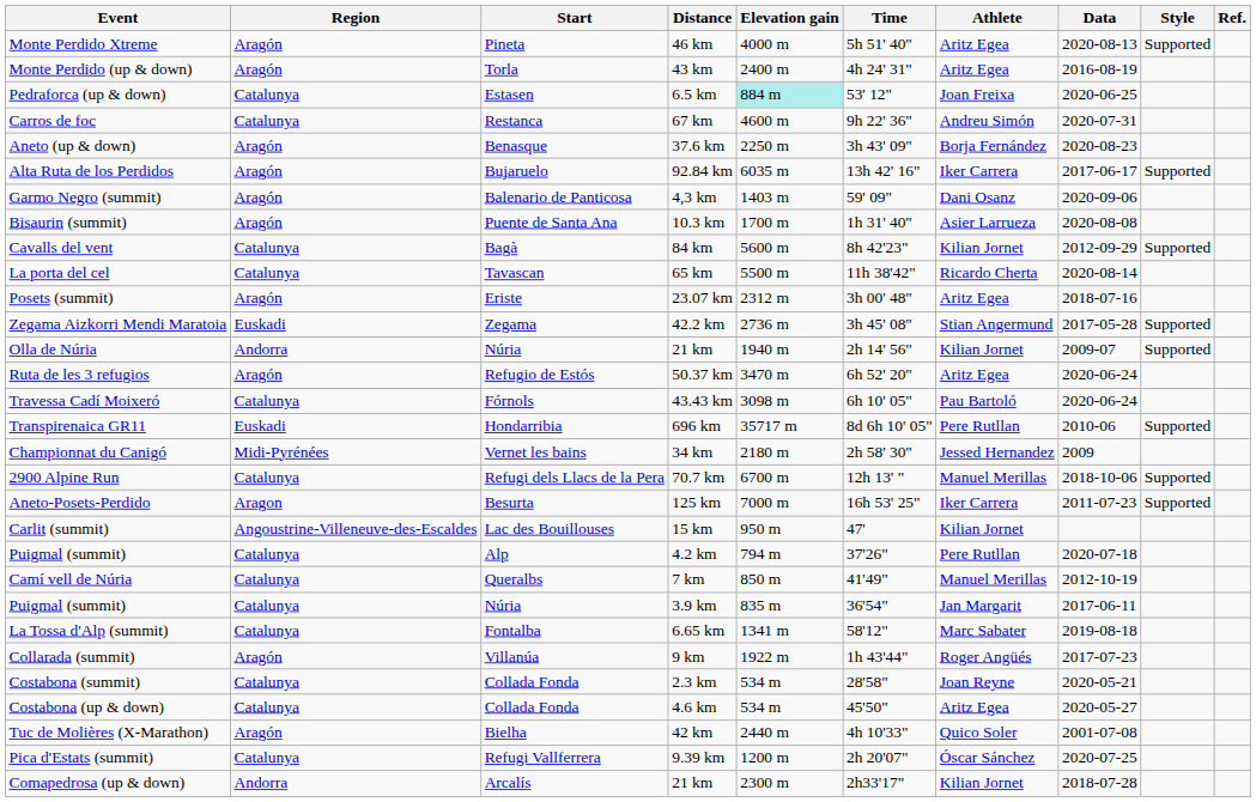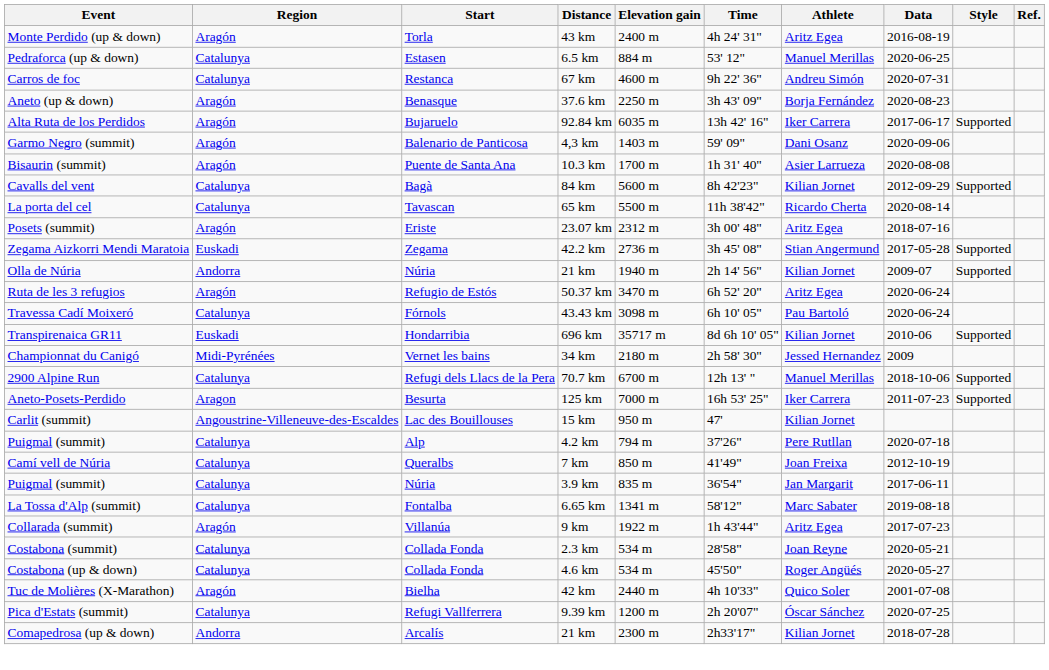 <table class="wikitable sortable">
 <tr>
 <th scope="col">Event</th>
 <th scope="col">Region</th>
 <th scope="col">Start</th>
 <th scope="col">Distance</th>
 <th scope="col">Elevation gain</th>
 <th scope="col">Time</th>
 <th scope="col">Athlete</th>
 <th scope="col">Data</th>
 <th scope="col">Style</th>
 <th scope="col" class="unsortable">Ref.</th>
-</tr>
-<tr>
-<td><a href='#'>Monte Perdido Xtreme</a></td>
-<td><a href='#'>Aragón</a></td>
-<td><a href='#'>Pineta</a></td>
-<td>46 km</td>
-<td>4000 m</td>
-<td>5h 51' 40"</td>
-<td><a href='#'>Aritz Egea</a></td>
-<td>2020-08-13</td>
-<td>Supported</td>
-<td></td>
 </tr>
 <tr>
 <td><a href='#'>Monte Perdido</a> (up & down)</td>
 <td><a href='#'>Aragón</a></td>
 <td><a href='#'>Torla</a></td>
 <td>43 km</td>
 <td>2400 m</td>
 <td>4h 24' 31"</td>
 <td><a href='#'>Aritz Egea</a></td>
 <td>2016-08-19</td>
 <td></td>
 <td></td>
 </tr>
 <tr>
 <td><a href='#'>Pedraforca</a> (up & down)</td>
 <td><a href='#'>Catalunya</a></td>
 <td><a href='#'>Estasen</a></td>
 <td>6.5 km</td>
-<td style="background: paleturquoise;">884 m</td>
+<td>884 m</td>
 <td>53' 12"</td>
-<td><a href='#'>Joan Freixa</a></td>
+<td><a href='#'>Manuel Merillas</a></td>
 <td>2020-06-25</td>
 <td></td>
 <td></td>
 </tr>
 <tr>
 <td><a href='#'>Carros de foc</a></td>
 <td><a href='#'>Catalunya</a></td>
 <td><a href='#'>Restanca</a></td>
 <td>67 km</td>
 <td>4600 m</td>
 <td>9h 22' 36"</td>
 <td><a href='#'>Andreu Simón</a></td>
 <td>2020-07-31</td>
 <td></td>
 <td></td>
 </tr>
 <tr>
 <td><a href='#'>Aneto</a> (up & down)</td>
 <td><a href='#'>Aragón</a></td>
 <td><a href='#'>Benasque</a></td>
 <td>37.6 km</td>
 <td>2250 m</td>
 <td>3h 43' 09"</td>
 <td><a href='#'>Borja Fernández</a></td>
 <td>2020-08-23</td>
 <td></td>
 <td></td>
 </tr>
 <tr>
 <td><a href='#'>Alta Ruta de los Perdidos</a></td>
 <td><a href='#'>Aragón</a></td>
 <td><a href='#'>Bujaruelo</a></td>
 <td>92.84 km</td>
 <td>6035 m</td>
 <td>13h 42' 16"</td>
 <td><a href='#'>Iker Carrera</a></td>
 <td>2017-06-17</td>
 <td>Supported</td>
 <td></td>
 </tr>
 <tr>
 <td><a href='#'>Garmo Negro</a> (summit)</td>
 <td><a href='#'>Aragón</a></td>
 <td><a href='#'>Balenario de Panticosa</a></td>
 <td>4,3 km</td>
 <td>1403 m</td>
 <td>59' 09"</td>
 <td><a href='#'>Dani Osanz</a></td>
 <td>2020-09-06</td>
 <td></td>
 <td></td>
 </tr>
 <tr>
 <td><a href='#'>Bisaurin</a> (summit)</td>
 <td><a href='#'>Aragón</a></td>
 <td><a href='#'>Puente de Santa Ana</a></td>
 <td>10.3 km</td>
 <td>1700 m</td>
 <td>1h 31' 40"</td>
 <td><a href='#'>Asier Larrueza</a></td>
 <td>2020-08-08</td>
 <td></td>
 <td></td>
 </tr>
 <tr>
 <td><a href='#'>Cavalls del vent</a></td>
 <td><a href='#'>Catalunya</a></td>
 <td><a href='#'>Bagà</a></td>
 <td>84 km</td>
 <td>5600 m</td>
 <td>8h 42'23"</td>
 <td><a href='#'>Kilian Jornet</a></td>
 <td>2012-09-29</td>
 <td>Supported</td>
 <td></td>
 </tr>
 <tr>
 <td><a href='#'>La porta del cel</a></td>
 <td><a href='#'>Catalunya</a></td>
 <td><a href='#'>Tavascan</a></td>
 <td>65 km</td>
 <td>5500 m</td>
 <td>11h 38'42"</td>
 <td><a href='#'>Ricardo Cherta</a></td>
 <td>2020-08-14</td>
 <td></td>
 <td></td>
 </tr>
 <tr>
 <td><a href='#'>Posets</a> (summit)</td>
 <td><a href='#'>Aragón</a></td>
 <td><a href='#'>Eriste</a></td>
 <td>23.07 km</td>
 <td>2312 m</td>
 <td>3h 00' 48"</td>
 <td><a href='#'>Aritz Egea</a></td>
 <td>2018-07-16</td>
 <td></td>
 <td></td>
 </tr>
 <tr>
 <td><a href='#'>Zegama Aizkorri Mendi Maratoia</a></td>
 <td><a href='#'>Euskadi</a></td>
 <td><a href='#'>Zegama</a></td>
 <td>42.2 km</td>
 <td>2736 m</td>
 <td>3h 45' 08"</td>
 <td><a href='#'>Stian Angermund</a></td>
 <td>2017-05-28</td>
 <td>Supported</td>
 <td></td>
 </tr>
 <tr>
 <td><a href='#'>Olla de Núria</a></td>
 <td><a href='#'>Andorra</a></td>
 <td><a href='#'>Núria</a></td>
 <td>21 km</td>
 <td>1940 m</td>
 <td>2h 14' 56"</td>
 <td><a href='#'>Kilian Jornet</a></td>
 <td>2009-07</td>
 <td>Supported</td>
 <td></td>
 </tr>
 <tr>
 <td><a href='#'>Ruta de les 3 refugios</a></td>
 <td><a href='#'>Aragón</a></td>
 <td><a href='#'>Refugio de Estós</a></td>
 <td>50.37 km</td>
 <td>3470 m</td>
 <td>6h 52' 20"</td>
 <td><a href='#'>Aritz Egea</a></td>
 <td>2020-06-24</td>
 <td></td>
 <td></td>
 </tr>
 <tr>
 <td><a href='#'>Travessa Cadí Moixeró</a></td>
 <td><a href='#'>Catalunya</a></td>
 <td><a href='#'>Fórnols</a></td>
 <td>43.43 km</td>
 <td>3098 m</td>
 <td>6h 10' 05"</td>
 <td><a href='#'>Pau Bartoló</a></td>
 <td>2020-06-24</td>
 <td></td>
 <td></td>
 </tr>
 <tr>
 <td><a href='#'>Transpirenaica GR11</a></td>
 <td><a href='#'>Euskadi</a></td>
 <td><a href='#'>Hondarribia</a></td>
 <td>696 km</td>
 <td>35717 m</td>
 <td>8d 6h 10' 05"</td>
-<td><a href='#'>Pere Rutllan</a></td>
+<td><a href='#'>Kilian Jornet</a></td>
 <td>2010-06</td>
 <td>Supported</td>
 <td></td>
 </tr>
 <tr>
 <td><a href='#'>Championnat du Canigó</a></td>
 <td><a href='#'>Midi-Pyrénées</a></td>
 <td><a href='#'>Vernet les bains</a></td>
 <td>34 km</td>
 <td>2180 m</td>
 <td>2h 58' 30"</td>
 <td><a href='#'>Jessed Hernandez</a></td>
 <td>2009</td>
 <td></td>
 <td></td>
 </tr>
 <tr>
 <td><a href='#'>2900 Alpine Run</a></td>
 <td><a href='#'>Catalunya</a></td>
 <td><a href='#'>Refugi dels Llacs de la Pera</a></td>
 <td>70.7 km</td>
 <td>6700 m</td>
 <td>12h 13' "</td>
 <td><a href='#'>Manuel Merillas</a></td>
 <td>2018-10-06</td>
 <td>Supported</td>
 <td></td>
 </tr>
 <tr>
 <td><a href='#'>Aneto-Posets-Perdido</a></td>
 <td><a href='#'>Aragon</a></td>
 <td><a href='#'>Besurta</a></td>
 <td>125 km</td>
 <td>7000 m</td>
 <td>16h 53' 25"</td>
 <td><a href='#'>Iker Carrera</a></td>
 <td>2011-07-23</td>
 <td>Supported</td>
 <td></td>
 </tr>
 <tr>
 <td><a href='#'>Carlit</a> (summit)</td>
 <td><a href='#'>Angoustrine-Villeneuve-des-Escaldes</a></td>
 <td><a href='#'>Lac des Bouillouses</a></td>
 <td>15 km</td>
 <td>950 m</td>
 <td>47'</td>
 <td><a href='#'>Kilian Jornet</a></td>
 <td></td>
 <td></td>
 <td></td>
 </tr>
 <tr>
 <td><a href='#'>Puigmal</a> (summit)</td>
 <td><a href='#'>Catalunya</a></td>
 <td><a href='#'>Alp</a></td>
 <td>4.2 km</td>
 <td>794 m</td>
 <td>37'26"</td>
 <td><a href='#'>Pere Rutllan</a></td>
 <td>2020-07-18</td>
 <td></td>
 <td></td>
 </tr>
 <tr>
 <td><a href='#'>Camí vell de Núria</a></td>
 <td><a href='#'>Catalunya</a></td>
 <td><a href='#'>Queralbs</a></td>
 <td>7 km</td>
 <td>850 m</td>
 <td>41'49"</td>
-<td><a href='#'>Manuel Merillas</a></td>
+<td><a href='#'>Joan Freixa</a></td>
 <td>2012-10-19</td>
 <td></td>
 <td></td>
 </tr>
 <tr>
 <td><a href='#'>Puigmal</a> (summit)</td>
 <td><a href='#'>Catalunya</a></td>
 <td><a href='#'>Núria</a></td>
 <td>3.9 km</td>
 <td>835 m</td>
 <td>36'54"</td>
 <td><a href='#'>Jan Margarit</a></td>
 <td>2017-06-11</td>
 <td></td>
 <td></td>
 </tr>
 <tr>
 <td><a href='#'>La Tossa d'Alp</a> (summit)</td>
 <td><a href='#'>Catalunya</a></td>
 <td><a href='#'>Fontalba</a></td>
 <td>6.65 km</td>
 <td>1341 m</td>
 <td>58'12"</td>
 <td><a href='#'>Marc Sabater</a></td>
 <td>2019-08-18</td>
 <td></td>
 <td></td>
 </tr>
 <tr>
 <td><a href='#'>Collarada</a> (summit)</td>
 <td><a href='#'>Aragón</a></td>
 <td><a href='#'>Villanúa</a></td>
 <td>9 km</td>
 <td>1922 m</td>
 <td>1h 43'44"</td>
-<td><a href='#'>Roger Angüés</a></td>
+<td><a href='#'>Aritz Egea</a></td>
 <td>2017-07-23</td>
 <td></td>
 <td></td>
 </tr>
 <tr>
 <td><a href='#'>Costabona</a> (summit)</td>
 <td><a href='#'>Catalunya</a></td>
 <td><a href='#'>Collada Fonda</a></td>
 <td>2.3 km</td>
 <td>534 m</td>
 <td>28'58"</td>
 <td><a href='#'>Joan Reyne</a></td>
 <td>2020-05-21</td>
 <td></td>
 <td></td>
 </tr>
 <tr>
 <td><a href='#'>Costabona</a> (up & down)</td>
 <td><a href='#'>Catalunya</a></td>
 <td><a href='#'>Collada Fonda</a></td>
 <td>4.6 km</td>
 <td>534 m</td>
 <td>45'50"</td>
-<td><a href='#'>Aritz Egea</a></td>
+<td><a href='#'>Roger Angüés</a></td>
 <td>2020-05-27</td>
 <td></td>
 <td></td>
 </tr>
 <tr>
 <td><a href='#'>Tuc de Molières</a> (X-Marathon)</td>
 <td><a href='#'>Aragón</a></td>
 <td><a href='#'>Bielha</a></td>
 <td>42 km</td>
 <td>2440 m</td>
 <td>4h 10'33"</td>
 <td><a href='#'>Quico Soler</a></td>
 <td>2001-07-08</td>
 <td></td>
 <td></td>
 </tr>
 <tr>
 <td><a href='#'>Pica d'Estats</a> (summit)</td>
 <td><a href='#'>Catalunya</a></td>
 <td><a href='#'>Refugi Vallferrera</a></td>
 <td>9.39 km</td>
 <td>1200 m</td>
 <td>2h 20'07"</td>
 <td><a href='#'>Óscar Sánchez</a></td>
 <td>2020-07-25</td>
 <td></td>
 <td></td>
 </tr>
 <tr>
 <td><a href='#'>Comapedrosa</a> (up & down)</td>
 <td><a href='#'>Andorra</a></td>
 <td><a href='#'>Arcalís</a></td>
 <td>21 km</td>
 <td>2300 m</td>
 <td>2h33'17"</td>
 <td><a href='#'>Kilian Jornet</a></td>
 <td>2018-07-28</td>
 <td></td>
 <td></td>
 </tr>
 </table>
